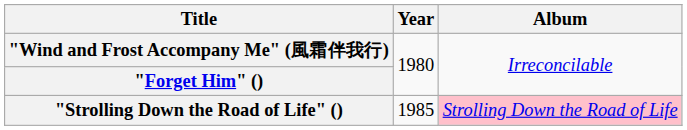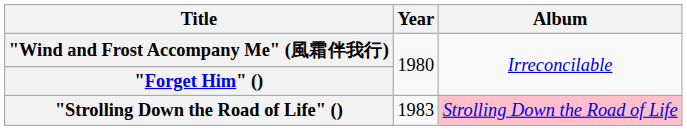 <table class="wikitable plainrowheaders" style="text-align:center;">
 <tr>
 <th scope="col">Title</th>
 <th scope="col">Year</th>
 <th scope="col">Album</th>
 </tr>
 <tr>
 <th scope="row">"Wind and Frost Accompany Me" (風霜伴我行)</th>
 <td rowspan="2">1980</td>
 <td rowspan="2"><em><a href='#'>Irreconcilable</a></em></td>
 </tr>
 <tr>
 <th scope="row">"<a href='#'>Forget Him</a>" ()</th>
 </tr>
 <tr>
 <th scope="row">"Strolling Down the Road of Life" ()</th>
-<td>1985</td>
+<td>1983</td>
 <td style="background: pink;"><em><a href='#'>Strolling Down the Road of Life</a></em></td>
 </tr>
 </table>
